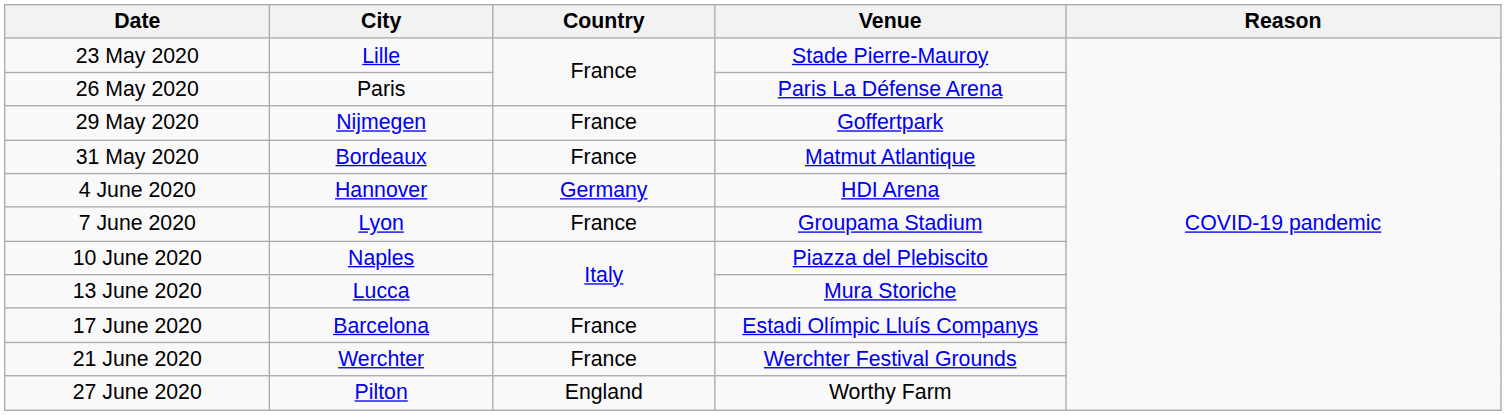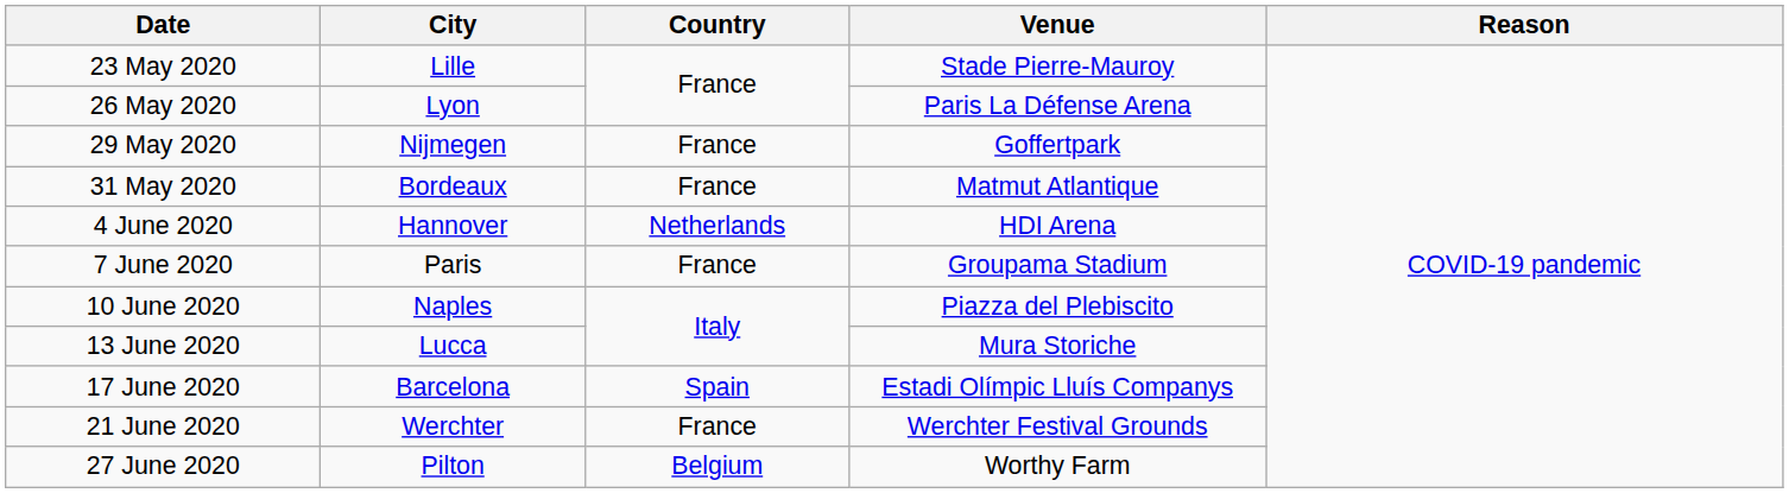 <table class="wikitable" style="text-align:center;">
 <tr>
 <th scope="col" style="width:12em;">Date</th>
 <th scope="col" style="width:10em;">City</th>
 <th scope="col" style="width:10em;">Country</th>
 <th scope="col" style="width:16em;">Venue</th>
 <th scope="col" style="width:20em;">Reason</th>
 </tr>
 <tr>
 <td>23 May 2020</td>
 <td><a href='#'>Lille</a></td>
 <td rowspan="2">France</td>
 <td><a href='#'>Stade Pierre-Mauroy</a></td>
 <td rowspan="11"><a href='#'>COVID-19 pandemic</a></td>
 </tr>
 <tr>
 <td>26 May 2020</td>
-<td>Paris</td>
+<td><a href='#'>Lyon</a></td>
 <td><a href='#'>Paris La Défense Arena</a></td>
 </tr>
 <tr>
 <td>29 May 2020</td>
 <td><a href='#'>Nijmegen</a></td>
 <td>France</td>
 <td><a href='#'>Goffertpark</a></td>
 </tr>
 <tr>
 <td>31 May 2020</td>
 <td><a href='#'>Bordeaux</a></td>
 <td>France</td>
 <td><a href='#'>Matmut Atlantique</a></td>
 </tr>
 <tr>
 <td>4 June 2020</td>
 <td><a href='#'>Hannover</a></td>
-<td><a href='#'>Germany</a></td>
+<td><a href='#'>Netherlands</a></td>
 <td><a href='#'>HDI Arena</a></td>
 </tr>
 <tr>
 <td>7 June 2020</td>
-<td><a href='#'>Lyon</a></td>
+<td>Paris</td>
 <td>France</td>
 <td><a href='#'>Groupama Stadium</a></td>
 </tr>
 <tr>
 <td>10 June 2020</td>
 <td><a href='#'>Naples</a></td>
 <td rowspan="2"><a href='#'>Italy</a></td>
 <td><a href='#'>Piazza del Plebiscito</a></td>
 </tr>
 <tr>
 <td>13 June 2020</td>
 <td><a href='#'>Lucca</a></td>
 <td><a href='#'>Mura Storiche</a></td>
 </tr>
 <tr>
 <td>17 June 2020</td>
 <td><a href='#'>Barcelona</a></td>
-<td>France</td>
+<td><a href='#'>Spain</a></td>
 <td><a href='#'>Estadi Olímpic Lluís Companys</a></td>
 </tr>
 <tr>
 <td>21 June 2020</td>
 <td><a href='#'>Werchter</a></td>
 <td>France</td>
 <td><a href='#'>Werchter Festival Grounds</a></td>
 </tr>
 <tr>
 <td>27 June 2020</td>
 <td><a href='#'>Pilton</a></td>
-<td>England</td>
+<td><a href='#'>Belgium</a></td>
 <td>Worthy Farm</td>
 </tr>
 </table>
